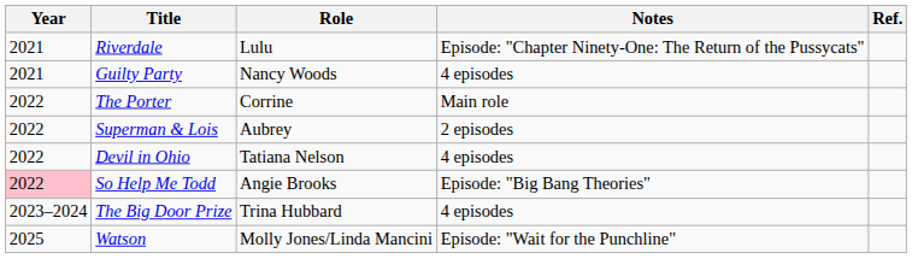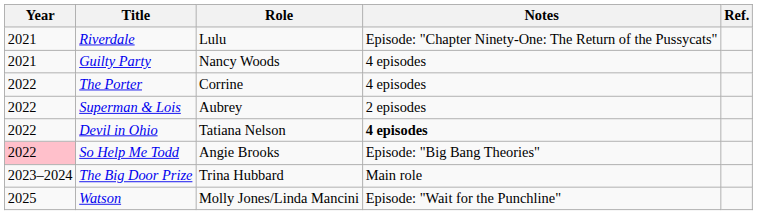 <table class="wikitable">
 <tr>
 <th>Year</th>
 <th>Title</th>
 <th>Role</th>
 <th>Notes</th>
 <th>Ref.</th>
 </tr>
 <tr>
 <td>2021</td>
 <td><em><a href='#'>Riverdale</a></em></td>
 <td>Lulu</td>
 <td>Episode: "Chapter Ninety-One: The Return of the Pussycats"</td>
 <td></td>
 </tr>
 <tr>
 <td>2021</td>
 <td><em><a href='#'>Guilty Party</a></em></td>
 <td>Nancy Woods</td>
 <td>4 episodes</td>
 <td></td>
 </tr>
 <tr>
 <td>2022</td>
 <td><em><a href='#'>The Porter</a></em></td>
 <td>Corrine</td>
-<td>Main role</td>
+<td>4 episodes</td>
 <td></td>
 </tr>
 <tr>
 <td>2022</td>
 <td><em><a href='#'>Superman & Lois</a></em></td>
 <td>Aubrey</td>
 <td>2 episodes</td>
 <td></td>
 </tr>
 <tr>
 <td>2022</td>
 <td><em><a href='#'>Devil in Ohio</a></em></td>
 <td>Tatiana Nelson</td>
-<td>4 episodes</td>
+<td><strong>4 episodes</strong></td>
 <td></td>
 </tr>
 <tr>
 <td style="background: pink;">2022</td>
 <td><em><a href='#'>So Help Me Todd</a></em></td>
 <td>Angie Brooks</td>
 <td>Episode: "Big Bang Theories"</td>
 <td></td>
 </tr>
 <tr>
 <td>2023–2024</td>
 <td><em><a href='#'>The Big Door Prize</a></em></td>
 <td>Trina Hubbard</td>
-<td>4 episodes</td>
+<td>Main role</td>
 <td></td>
 </tr>
 <tr>
 <td>2025</td>
 <td><em><a href='#'>Watson</a></em></td>
 <td>Molly Jones/Linda Mancini</td>
 <td>Episode: "Wait for the Punchline"</td>
 <td></td>
 </tr>
 </table>
